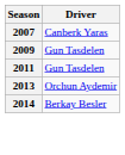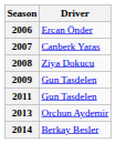 <table class="wikitable" style="font-size: 95%;">
 <tr>
 <th>Season</th>
 <th>Driver</th>
 </tr>
 <tr>
+<th>2006</th>
+<td> <a href='#'>Ercan Önder</a></td>
+</tr>
+<tr>
 <th>2007</th>
 <td> <a href='#'>Canberk Yaras</a></td>
+</tr>
+<tr>
+<th>2008</th>
+<td> <a href='#'>Ziya Dokucu</a></td>
 </tr>
 <tr>
 <th>2009</th>
 <td> <a href='#'>Gun Tasdelen</a></td>
 </tr>
 <tr>
 <th>2011</th>
 <td> <a href='#'>Gun Tasdelen</a></td>
 </tr>
 <tr>
 <th>2013</th>
 <td> <a href='#'>Orchun Aydemir</a></td>
 </tr>
 <tr>
 <th>2014</th>
 <td> <a href='#'>Berkay Besler</a></td>
 </tr>
 </table>
